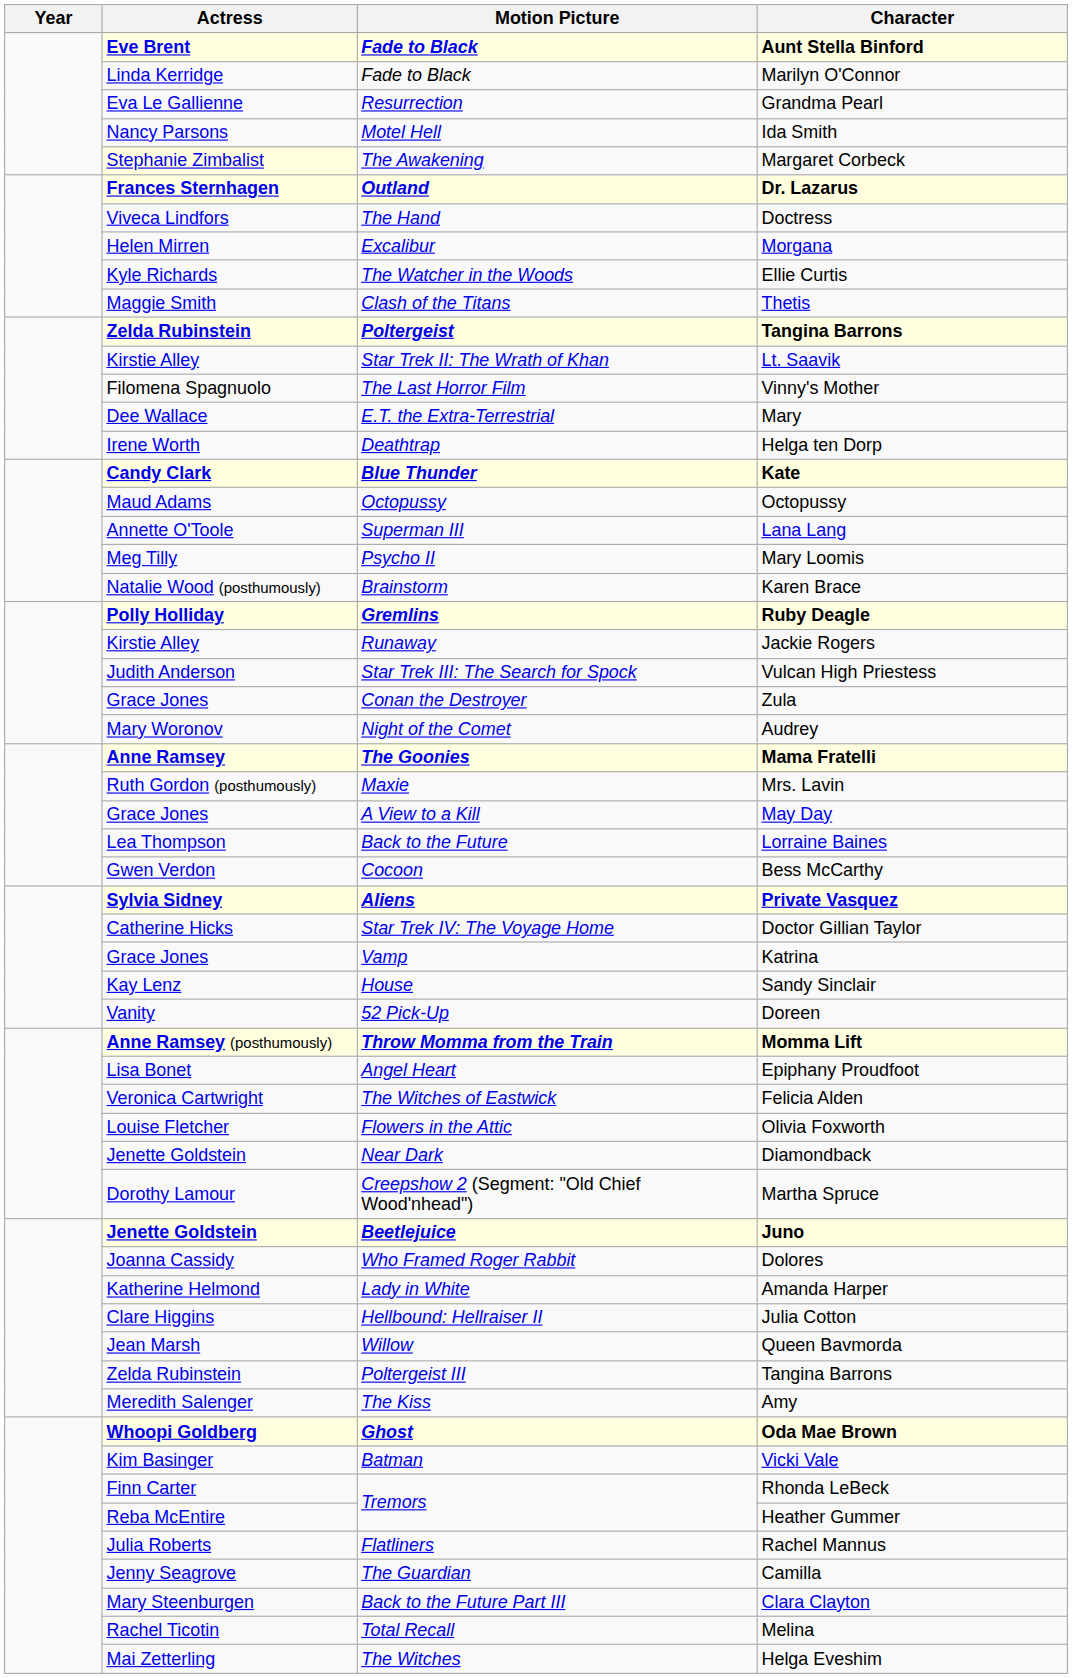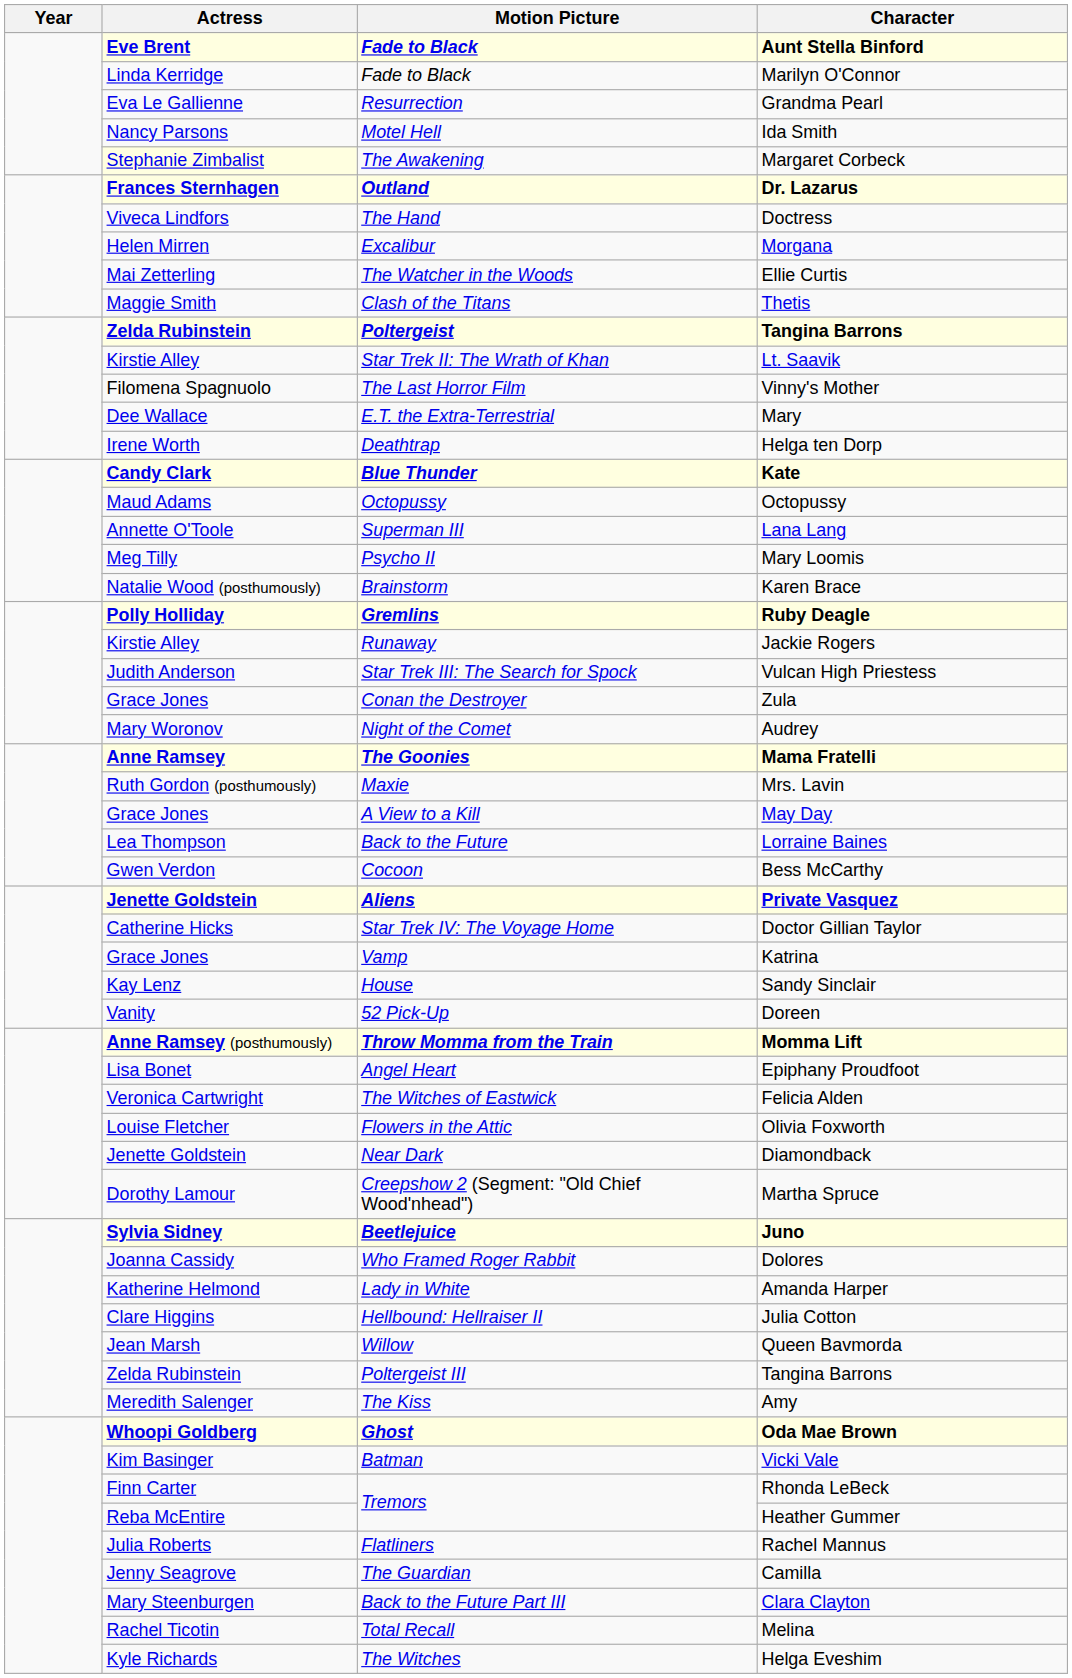 <table class="wikitable" width="950px" border="1" cellpadding="5" cellspacing="0" align="centre">
 <tr>
 <th width="80px">Year</th>
 <th width="220px">Actress</th>
 <th width="350px">Motion Picture</th>
 <th>Character</th>
 </tr>
 <tr>
 <td rowspan=5></td>
 <td style="background:lightyellow"><strong><a href='#'>Eve Brent</a></strong></td>
 <td style="background:lightyellow"><strong><em><a href='#'>Fade to Black</a></em></strong></td>
 <td style="background:lightyellow"><strong>Aunt Stella Binford</strong></td>
 </tr>
 <tr>
 <td><a href='#'>Linda Kerridge</a></td>
 <td><em>Fade to Black</em></td>
 <td>Marilyn O'Connor</td>
 </tr>
 <tr>
 <td><a href='#'>Eva Le Gallienne</a></td>
 <td><em><a href='#'>Resurrection</a></em></td>
 <td>Grandma Pearl</td>
 </tr>
 <tr>
 <td><a href='#'>Nancy Parsons</a></td>
 <td><em><a href='#'>Motel Hell</a></em></td>
 <td>Ida Smith</td>
 </tr>
 <tr>
 <td style="background: lightyellow;"><a href='#'>Stephanie Zimbalist</a></td>
 <td><em><a href='#'>The Awakening</a></em></td>
 <td>Margaret Corbeck</td>
 </tr>
 <tr>
 <td rowspan=5></td>
 <td style="background:lightyellow"><strong><a href='#'>Frances Sternhagen</a></strong></td>
 <td style="background:lightyellow"><strong><em><a href='#'>Outland</a></em></strong></td>
 <td style="background:lightyellow"><strong>Dr. Lazarus</strong></td>
 </tr>
 <tr>
 <td><a href='#'>Viveca Lindfors</a></td>
 <td><em><a href='#'>The Hand</a></em></td>
 <td>Doctress</td>
 </tr>
 <tr>
 <td><a href='#'>Helen Mirren</a></td>
 <td><em><a href='#'>Excalibur</a></em></td>
 <td><a href='#'>Morgana</a></td>
 </tr>
 <tr>
-<td><a href='#'>Kyle Richards</a></td>
+<td><a href='#'>Mai Zetterling</a></td>
 <td><em><a href='#'>The Watcher in the Woods</a></em></td>
 <td>Ellie Curtis</td>
 </tr>
 <tr>
 <td><a href='#'>Maggie Smith</a></td>
 <td><em><a href='#'>Clash of the Titans</a></em></td>
 <td><a href='#'>Thetis</a></td>
 </tr>
 <tr>
 <td rowspan=5></td>
 <td style="background:lightyellow"><strong><a href='#'>Zelda Rubinstein</a></strong></td>
 <td style="background:lightyellow"><strong><em><a href='#'>Poltergeist</a></em></strong></td>
 <td style="background:lightyellow"><strong>Tangina Barrons</strong></td>
 </tr>
 <tr>
 <td><a href='#'>Kirstie Alley</a></td>
 <td><em><a href='#'>Star Trek II: The Wrath of Khan</a></em></td>
 <td><a href='#'>Lt. Saavik</a></td>
 </tr>
 <tr>
 <td>Filomena Spagnuolo</td>
 <td><em><a href='#'>The Last Horror Film</a></em></td>
 <td>Vinny's Mother</td>
 </tr>
 <tr>
 <td><a href='#'>Dee Wallace</a></td>
 <td><em><a href='#'>E.T. the Extra-Terrestrial</a></em></td>
 <td>Mary</td>
 </tr>
 <tr>
 <td><a href='#'>Irene Worth</a></td>
 <td><em><a href='#'>Deathtrap</a></em></td>
 <td>Helga ten Dorp</td>
 </tr>
 <tr>
 <td rowspan=5></td>
 <td style="background:lightyellow"><strong><a href='#'>Candy Clark</a></strong></td>
 <td style="background:lightyellow"><strong><em><a href='#'>Blue Thunder</a></em></strong></td>
 <td style="background:lightyellow"><strong>Kate</strong></td>
 </tr>
 <tr>
 <td><a href='#'>Maud Adams</a></td>
 <td><em><a href='#'>Octopussy</a></em></td>
 <td>Octopussy</td>
 </tr>
 <tr>
 <td><a href='#'>Annette O'Toole</a></td>
 <td><em><a href='#'>Superman III</a></em></td>
 <td><a href='#'>Lana Lang</a></td>
 </tr>
 <tr>
 <td><a href='#'>Meg Tilly</a></td>
 <td><em><a href='#'>Psycho II</a></em></td>
 <td>Mary Loomis</td>
 </tr>
 <tr>
 <td><a href='#'>Natalie Wood</a> <small>(posthumously)</small></td>
 <td><em><a href='#'>Brainstorm</a></em></td>
 <td>Karen Brace</td>
 </tr>
 <tr>
 <td rowspan=5></td>
 <td style="background:lightyellow"><strong><a href='#'>Polly Holliday</a></strong></td>
 <td style="background:lightyellow"><strong><em><a href='#'>Gremlins</a></em></strong></td>
 <td style="background:lightyellow"><strong>Ruby Deagle</strong></td>
 </tr>
 <tr>
 <td><a href='#'>Kirstie Alley</a></td>
 <td><em><a href='#'>Runaway</a></em></td>
 <td>Jackie Rogers</td>
 </tr>
 <tr>
 <td><a href='#'>Judith Anderson</a></td>
 <td><em><a href='#'>Star Trek III: The Search for Spock</a></em></td>
 <td>Vulcan High Priestess</td>
 </tr>
 <tr>
 <td><a href='#'>Grace Jones</a></td>
 <td><em><a href='#'>Conan the Destroyer</a></em></td>
 <td>Zula</td>
 </tr>
 <tr>
 <td><a href='#'>Mary Woronov</a></td>
 <td><em><a href='#'>Night of the Comet</a></em></td>
 <td>Audrey</td>
 </tr>
 <tr>
 <td rowspan=5></td>
 <td style="background:lightyellow"><strong><a href='#'>Anne Ramsey</a></strong></td>
 <td style="background:lightyellow"><strong><em><a href='#'>The Goonies</a></em></strong></td>
 <td style="background:lightyellow"><strong>Mama Fratelli</strong></td>
 </tr>
 <tr>
 <td><a href='#'>Ruth Gordon</a> <small>(posthumously)</small></td>
 <td><em><a href='#'>Maxie</a></em></td>
 <td>Mrs. Lavin</td>
 </tr>
 <tr>
 <td><a href='#'>Grace Jones</a></td>
 <td><em><a href='#'>A View to a Kill</a></em></td>
 <td><a href='#'>May Day</a></td>
 </tr>
 <tr>
 <td><a href='#'>Lea Thompson</a></td>
 <td><em><a href='#'>Back to the Future</a></em></td>
 <td><a href='#'>Lorraine Baines</a></td>
 </tr>
 <tr>
 <td><a href='#'>Gwen Verdon</a></td>
 <td><em><a href='#'>Cocoon</a></em></td>
 <td>Bess McCarthy</td>
 </tr>
 <tr>
 <td rowspan=5></td>
-<td style="background:lightyellow"><strong><a href='#'>Sylvia Sidney</a></strong></td>
+<td style="background:lightyellow"><strong><a href='#'>Jenette Goldstein</a></strong></td>
 <td style="background:lightyellow"><strong><em><a href='#'>Aliens</a></em></strong></td>
 <td style="background:lightyellow"><strong><a href='#'>Private Vasquez</a></strong></td>
 </tr>
 <tr>
 <td><a href='#'>Catherine Hicks</a></td>
 <td><em><a href='#'>Star Trek IV: The Voyage Home</a></em></td>
 <td>Doctor Gillian Taylor</td>
 </tr>
 <tr>
 <td><a href='#'>Grace Jones</a></td>
 <td><em><a href='#'>Vamp</a></em></td>
 <td>Katrina</td>
 </tr>
 <tr>
 <td><a href='#'>Kay Lenz</a></td>
 <td><em><a href='#'>House</a></em></td>
 <td>Sandy Sinclair</td>
 </tr>
 <tr>
 <td><a href='#'>Vanity</a></td>
 <td><em><a href='#'>52 Pick-Up</a></em></td>
 <td>Doreen</td>
 </tr>
 <tr>
 <td rowspan=6></td>
 <td style="background:lightyellow"><strong><a href='#'>Anne Ramsey</a> </strong> <small>(posthumously)</small></td>
 <td style="background:lightyellow"><strong><em><a href='#'>Throw Momma from the Train</a></em></strong></td>
 <td style="background:lightyellow"><strong>Momma Lift</strong></td>
 </tr>
 <tr>
 <td><a href='#'>Lisa Bonet</a></td>
 <td><em><a href='#'>Angel Heart</a></em></td>
 <td>Epiphany Proudfoot</td>
 </tr>
 <tr>
 <td><a href='#'>Veronica Cartwright</a></td>
 <td><em><a href='#'>The Witches of Eastwick</a></em></td>
 <td>Felicia Alden</td>
 </tr>
 <tr>
 <td><a href='#'>Louise Fletcher</a></td>
 <td><em><a href='#'>Flowers in the Attic</a></em></td>
 <td>Olivia Foxworth</td>
 </tr>
 <tr>
 <td><a href='#'>Jenette Goldstein</a></td>
 <td><em><a href='#'>Near Dark</a></em></td>
 <td>Diamondback</td>
 </tr>
 <tr>
 <td><a href='#'>Dorothy Lamour</a></td>
 <td><em><a href='#'>Creepshow 2</a></em> (Segment: "Old Chief Wood'nhead")</td>
 <td>Martha Spruce</td>
 </tr>
 <tr>
 <td rowspan=7></td>
-<td style="background:lightyellow"><strong><a href='#'>Jenette Goldstein</a></strong></td>
+<td style="background:lightyellow"><strong><a href='#'>Sylvia Sidney</a></strong></td>
 <td style="background:lightyellow"><strong><em><a href='#'>Beetlejuice</a></em></strong></td>
 <td style="background:lightyellow"><strong>Juno</strong></td>
 </tr>
 <tr>
 <td><a href='#'>Joanna Cassidy</a></td>
 <td><em><a href='#'>Who Framed Roger Rabbit</a></em></td>
 <td>Dolores</td>
 </tr>
 <tr>
 <td><a href='#'>Katherine Helmond</a></td>
 <td><em><a href='#'>Lady in White</a></em></td>
 <td>Amanda Harper</td>
 </tr>
 <tr>
 <td><a href='#'>Clare Higgins</a></td>
 <td><em><a href='#'>Hellbound: Hellraiser II</a></em></td>
 <td>Julia Cotton</td>
 </tr>
 <tr>
 <td><a href='#'>Jean Marsh</a></td>
 <td><em><a href='#'>Willow</a></em></td>
 <td>Queen Bavmorda</td>
 </tr>
 <tr>
 <td><a href='#'>Zelda Rubinstein</a></td>
 <td><em><a href='#'>Poltergeist III</a></em></td>
 <td>Tangina Barrons</td>
 </tr>
 <tr>
 <td><a href='#'>Meredith Salenger</a></td>
 <td><em><a href='#'>The Kiss</a></em></td>
 <td>Amy</td>
 </tr>
 <tr>
 <td rowspan=9></td>
 <td style="background:lightyellow"><strong><a href='#'>Whoopi Goldberg</a> </strong></td>
 <td style="background:lightyellow"><strong><em><a href='#'>Ghost</a></em></strong></td>
 <td style="background:lightyellow"><strong>Oda Mae Brown</strong></td>
 </tr>
 <tr>
 <td><a href='#'>Kim Basinger</a></td>
 <td><em><a href='#'>Batman</a></em></td>
 <td><a href='#'>Vicki Vale</a></td>
 </tr>
 <tr>
 <td><a href='#'>Finn Carter</a></td>
 <td rowspan="2"><em><a href='#'>Tremors</a></em></td>
 <td>Rhonda LeBeck</td>
 </tr>
 <tr>
 <td><a href='#'>Reba McEntire</a></td>
 <td>Heather Gummer</td>
 </tr>
 <tr>
 <td><a href='#'>Julia Roberts</a></td>
 <td><em><a href='#'>Flatliners</a></em></td>
 <td>Rachel Mannus</td>
 </tr>
 <tr>
 <td><a href='#'>Jenny Seagrove</a></td>
 <td><em><a href='#'>The Guardian</a></em></td>
 <td>Camilla</td>
 </tr>
 <tr>
 <td><a href='#'>Mary Steenburgen</a></td>
 <td><em><a href='#'>Back to the Future Part III</a></em></td>
 <td><a href='#'>Clara Clayton</a></td>
 </tr>
 <tr>
 <td><a href='#'>Rachel Ticotin</a></td>
 <td><em><a href='#'>Total Recall</a></em></td>
 <td>Melina</td>
 </tr>
 <tr>
-<td><a href='#'>Mai Zetterling</a></td>
+<td><a href='#'>Kyle Richards</a></td>
 <td><em><a href='#'>The Witches</a></em></td>
 <td>Helga Eveshim</td>
 </tr>
 </table>
